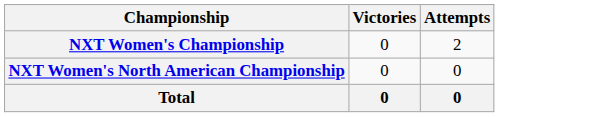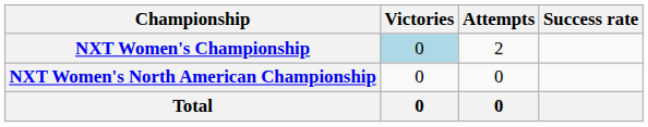 <table class="wikitable plainrowheaders sortable" style="text-align:center;">
 <tr>
 <th scope=col>Championship</th>
 <th scope=col>Victories</th>
 <th scope=col>Attempts</th>
+<th scope=col>Success rate</th>
 </tr>
 <tr>
 <th scope="row"><a href='#'>NXT Women's Championship</a></th>
-<td>0</td>
+<td style="background: lightblue;">0</td>
 <td>2</td>
+<td></td>
 </tr>
 <tr>
 <th scope="row"><a href='#'>NXT Women's North American Championship</a></th>
 <td>0</td>
 <td>0</td>
+<td></td>
 </tr>
 <tr>
 <th scope="row"><strong>Total</strong></th>
 <th>0</th>
 <th>0</th>
+<th></th>
 </tr>
 </table>
